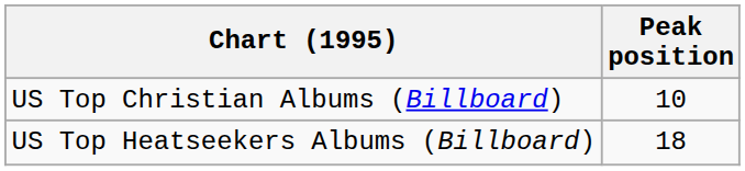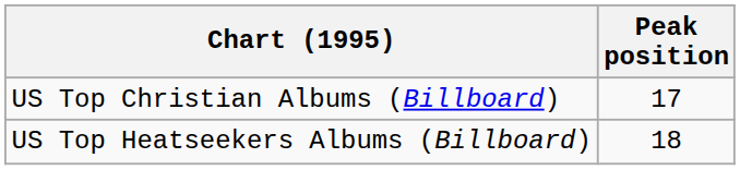 <table class="wikitable">
 <tr>
 <th>Chart (1995)</th>
 <th>Peak<br>position</th>
 </tr>
 <tr>
 <td>US Top Christian Albums (<em><a href='#'>Billboard</a></em>)</td>
-<td style="text-align:center;">10</td>
+<td style="text-align:center;">17</td>
 </tr>
 <tr>
 <td>US Top Heatseekers Albums (<em>Billboard</em>)</td>
 <td style="text-align:center;">18</td>
 </tr>
 </table>
